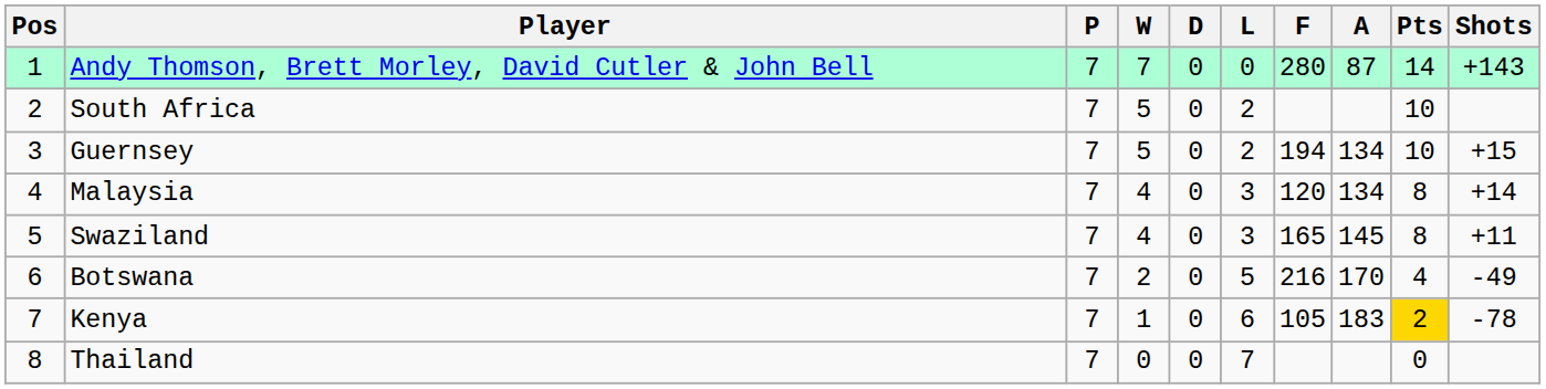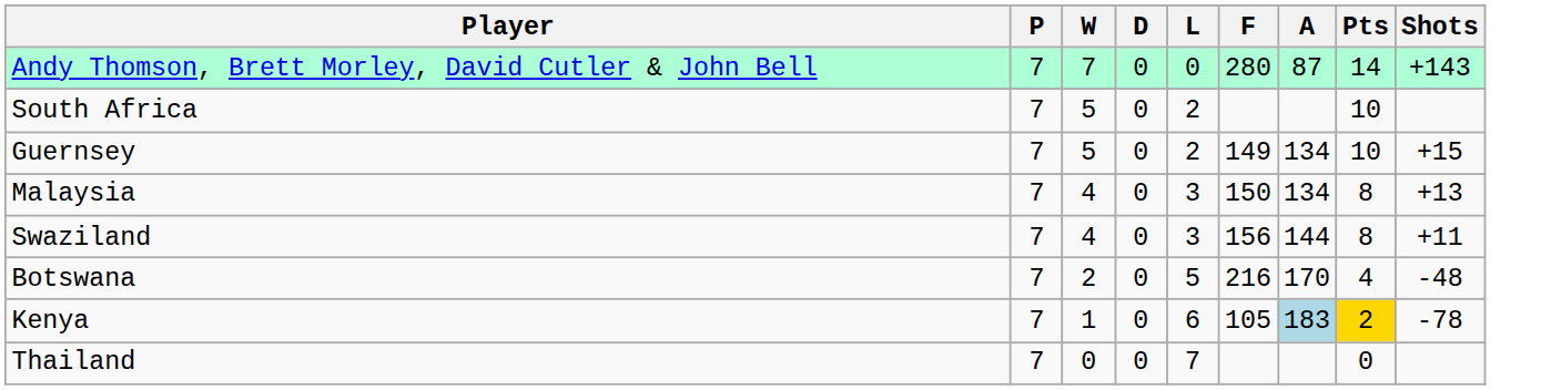 <table class="wikitable" style="font-size: 100%">
 <tr>
-<th width=20>Pos</th>
 <th width=500>Player</th>
 <th width=20>P</th>
 <th width=20>W</th>
 <th width=20>D</th>
 <th width=20>L</th>
 <th width=20>F</th>
 <th width=20>A</th>
 <th width=20>Pts</th>
 <th width=30>Shots</th>
 </tr>
 <tr align=center style="background: #ADFFD6;">
-<td>1</td>
 <td align="left"> <a href='#'>Andy Thomson</a>, <a href='#'>Brett Morley</a>, <a href='#'>David Cutler</a> & <a href='#'>John Bell</a></td>
 <td>7</td>
 <td>7</td>
 <td>0</td>
 <td>0</td>
 <td>280</td>
 <td>87</td>
 <td>14</td>
 <td>+143</td>
 </tr>
 <tr align=center>
-<td>2</td>
 <td align="left"> South Africa</td>
 <td>7</td>
 <td>5</td>
 <td>0</td>
 <td>2</td>
 <td></td>
 <td></td>
 <td>10</td>
 <td></td>
 </tr>
 <tr align=center>
-<td>3</td>
 <td align="left"> Guernsey</td>
 <td>7</td>
 <td>5</td>
 <td>0</td>
 <td>2</td>
-<td>194</td>
+<td>149</td>
 <td>134</td>
 <td>10</td>
 <td>+15</td>
 </tr>
 <tr align=center>
-<td>4</td>
 <td align="left"> Malaysia</td>
 <td>7</td>
 <td>4</td>
 <td>0</td>
 <td>3</td>
-<td>120</td>
+<td>150</td>
 <td>134</td>
 <td>8</td>
-<td>+14</td>
+<td>+13</td>
 </tr>
 <tr align=center>
-<td>5</td>
 <td align="left"> Swaziland</td>
 <td>7</td>
 <td>4</td>
 <td>0</td>
 <td>3</td>
-<td>165</td>
-<td>145</td>
+<td>156</td>
+<td>144</td>
 <td>8</td>
 <td>+11</td>
 </tr>
 <tr align=center>
-<td>6</td>
 <td align="left"> Botswana</td>
 <td>7</td>
 <td>2</td>
 <td>0</td>
 <td>5</td>
 <td>216</td>
 <td>170</td>
 <td>4</td>
-<td>-49</td>
+<td>-48</td>
 </tr>
 <tr align=center>
-<td>7</td>
 <td align="left"> Kenya</td>
 <td>7</td>
 <td>1</td>
 <td>0</td>
 <td>6</td>
 <td>105</td>
-<td>183</td>
+<td style="background: lightblue;">183</td>
 <td style="background: gold;">2</td>
 <td>-78</td>
 </tr>
 <tr align=center>
-<td>8</td>
 <td align="left"> Thailand</td>
 <td>7</td>
 <td>0</td>
 <td>0</td>
 <td>7</td>
 <td></td>
 <td></td>
 <td>0</td>
 <td></td>
 </tr>
 </table>
